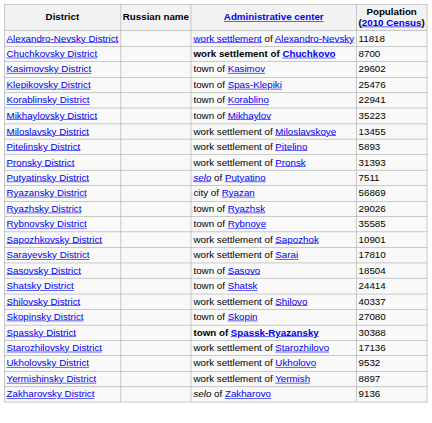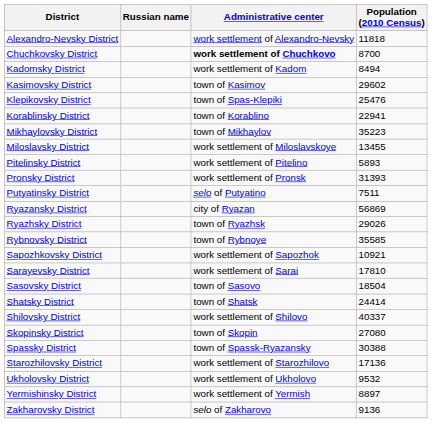 <table class="wikitable sortable">
 <tr>
 <th>District</th>
 <th>Russian name</th>
 <th><a href='#'>Administrative center</a></th>
 <th>Population<br>(<a href='#'>2010 Census</a>)</th>
 </tr>
 <tr>
 <td><a href='#'>Alexandro-Nevsky District</a></td>
 <td></td>
 <td><a href='#'>work settlement</a> of <a href='#'>Alexandro-Nevsky</a></td>
 <td>11818</td>
 </tr>
 <tr>
 <td><a href='#'>Chuchkovsky District</a></td>
 <td></td>
 <td><strong>work settlement of <a href='#'>Chuchkovo</a></strong></td>
 <td>8700</td>
+</tr>
+<tr>
+<td><a href='#'>Kadomsky District</a></td>
+<td></td>
+<td>work settlement of <a href='#'>Kadom</a></td>
+<td>8494</td>
 </tr>
 <tr>
 <td><a href='#'>Kasimovsky District</a></td>
 <td></td>
 <td>town of <a href='#'>Kasimov</a></td>
 <td>29602</td>
 </tr>
 <tr>
 <td><a href='#'>Klepikovsky District</a></td>
 <td></td>
 <td>town of <a href='#'>Spas-Klepiki</a></td>
 <td>25476</td>
 </tr>
 <tr>
 <td><a href='#'>Korablinsky District</a></td>
 <td></td>
 <td>town of <a href='#'>Korablino</a></td>
 <td>22941</td>
 </tr>
 <tr>
 <td><a href='#'>Mikhaylovsky District</a></td>
 <td></td>
 <td>town of <a href='#'>Mikhaylov</a></td>
 <td>35223</td>
 </tr>
 <tr>
 <td><a href='#'>Miloslavsky District</a></td>
 <td></td>
 <td>work settlement of <a href='#'>Miloslavskoye</a></td>
 <td>13455</td>
 </tr>
 <tr>
 <td><a href='#'>Pitelinsky District</a></td>
 <td></td>
 <td>work settlement of <a href='#'>Pitelino</a></td>
 <td>5893</td>
 </tr>
 <tr>
 <td><a href='#'>Pronsky District</a></td>
 <td></td>
 <td>work settlement of <a href='#'>Pronsk</a></td>
 <td>31393</td>
 </tr>
 <tr>
 <td><a href='#'>Putyatinsky District</a></td>
 <td></td>
 <td><em><a href='#'>selo</a></em> of <a href='#'>Putyatino</a></td>
 <td>7511</td>
 </tr>
 <tr>
 <td><a href='#'>Ryazansky District</a></td>
 <td></td>
 <td>city of <a href='#'>Ryazan</a></td>
 <td>56869</td>
 </tr>
 <tr>
 <td><a href='#'>Ryazhsky District</a></td>
 <td></td>
 <td>town of <a href='#'>Ryazhsk</a></td>
 <td>29026</td>
 </tr>
 <tr>
 <td><a href='#'>Rybnovsky District</a></td>
 <td></td>
 <td>town of <a href='#'>Rybnoye</a></td>
 <td>35585</td>
 </tr>
 <tr>
 <td><a href='#'>Sapozhkovsky District</a></td>
 <td></td>
 <td>work settlement of <a href='#'>Sapozhok</a></td>
-<td>10901</td>
+<td>10921</td>
 </tr>
 <tr>
 <td><a href='#'>Sarayevsky District</a></td>
 <td></td>
 <td>work settlement of <a href='#'>Sarai</a></td>
 <td>17810</td>
 </tr>
 <tr>
 <td><a href='#'>Sasovsky District</a></td>
 <td></td>
 <td>town of <a href='#'>Sasovo</a></td>
 <td>18504</td>
 </tr>
 <tr>
 <td><a href='#'>Shatsky District</a></td>
 <td></td>
 <td>town of <a href='#'>Shatsk</a></td>
 <td>24414</td>
 </tr>
 <tr>
 <td><a href='#'>Shilovsky District</a></td>
 <td></td>
 <td>work settlement of <a href='#'>Shilovo</a></td>
 <td>40337</td>
 </tr>
 <tr>
 <td><a href='#'>Skopinsky District</a></td>
 <td></td>
 <td>town of <a href='#'>Skopin</a></td>
 <td>27080</td>
 </tr>
 <tr>
 <td><a href='#'>Spassky District</a></td>
 <td></td>
-<td><strong>town of <a href='#'>Spassk-Ryazansky</a></strong></td>
+<td>town of <a href='#'>Spassk-Ryazansky</a></td>
 <td>30388</td>
 </tr>
 <tr>
 <td><a href='#'>Starozhilovsky District</a></td>
 <td></td>
 <td>work settlement of <a href='#'>Starozhilovo</a></td>
 <td>17136</td>
 </tr>
 <tr>
 <td><a href='#'>Ukholovsky District</a></td>
 <td></td>
 <td>work settlement of <a href='#'>Ukholovo</a></td>
 <td>9532</td>
 </tr>
 <tr>
 <td><a href='#'>Yermishinsky District</a></td>
 <td></td>
 <td>work settlement of <a href='#'>Yermish</a></td>
 <td>8897</td>
 </tr>
 <tr>
 <td><a href='#'>Zakharovsky District</a></td>
 <td></td>
 <td><em>selo</em> of <a href='#'>Zakharovo</a></td>
 <td>9136</td>
 </tr>
 </table>
